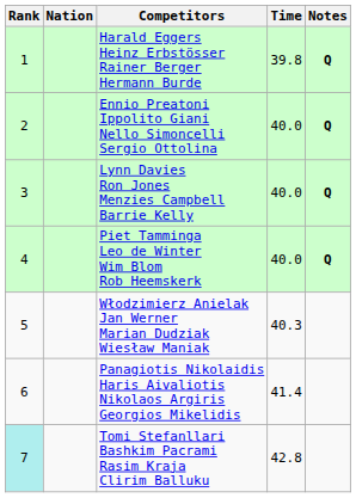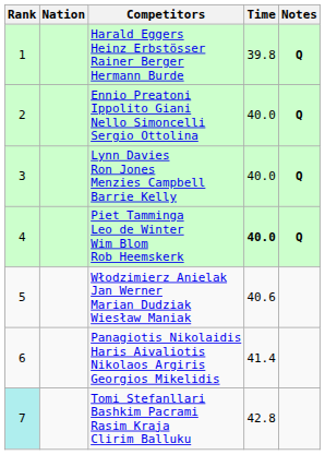 <table class="wikitable sortable" style="text-align:center">
 <tr>
 <th>Rank</th>
 <th>Nation</th>
 <th>Competitors</th>
 <th>Time</th>
 <th>Notes</th>
 </tr>
 <tr bgcolor=ccffcc>
 <td>1</td>
 <td align=left></td>
 <td align=left><a href='#'>Harald Eggers</a><br><a href='#'>Heinz Erbstösser</a><br><a href='#'>Rainer Berger</a><br><a href='#'>Hermann Burde</a></td>
 <td>39.8</td>
 <td><strong>Q</strong></td>
 </tr>
 <tr bgcolor=ccffcc>
 <td>2</td>
 <td align=left></td>
 <td align=left><a href='#'>Ennio Preatoni</a><br><a href='#'>Ippolito Giani</a><br><a href='#'>Nello Simoncelli</a><br><a href='#'>Sergio Ottolina</a></td>
 <td>40.0</td>
 <td><strong>Q</strong></td>
 </tr>
 <tr bgcolor=ccffcc>
 <td>3</td>
 <td align=left></td>
 <td align=left><a href='#'>Lynn Davies</a><br><a href='#'>Ron Jones</a><br><a href='#'>Menzies Campbell</a><br><a href='#'>Barrie Kelly</a></td>
 <td>40.0</td>
 <td><strong>Q</strong></td>
 </tr>
 <tr bgcolor=ccffcc>
 <td>4</td>
 <td align=left></td>
 <td align=left><a href='#'>Piet Tamminga</a><br><a href='#'>Leo de Winter</a><br><a href='#'>Wim Blom</a><br><a href='#'>Rob Heemskerk</a></td>
-<td>40.0</td>
+<td><strong>40.0</strong></td>
 <td><strong>Q</strong></td>
 </tr>
 <tr>
 <td>5</td>
 <td align=left></td>
 <td align=left><a href='#'>Włodzimierz Anielak</a><br><a href='#'>Jan Werner</a><br><a href='#'>Marian Dudziak</a><br><a href='#'>Wiesław Maniak</a></td>
-<td>40.3</td>
+<td>40.6</td>
 <td></td>
 </tr>
 <tr>
 <td>6</td>
 <td align=left></td>
 <td align=left><a href='#'>Panagiotis Nikolaidis</a><br><a href='#'>Haris Aivaliotis</a><br><a href='#'>Nikolaos Argiris</a><br><a href='#'>Georgios Mikelidis</a></td>
 <td>41.4</td>
 <td></td>
 </tr>
 <tr>
 <td style="background: paleturquoise;">7</td>
 <td align=left></td>
 <td align=left><a href='#'>Tomi Stefanllari</a><br><a href='#'>Bashkim Pacrami</a><br><a href='#'>Rasim Kraja</a><br><a href='#'>Clirim Balluku</a></td>
 <td>42.8</td>
 <td></td>
 </tr>
 </table>
